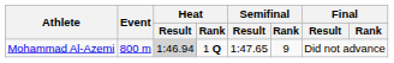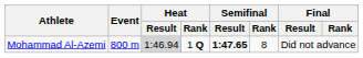 <table class=wikitable style="font-size:90%">
 <tr>
 <th rowspan="2">Athlete</th>
 <th rowspan="2">Event</th>
 <th colspan="2">Heat</th>
 <th colspan="2">Semifinal</th>
 <th colspan="2">Final</th>
 </tr>
 <tr style="font-size:95%">
 <th>Result</th>
 <th>Rank</th>
 <th>Result</th>
 <th>Rank</th>
 <th>Result</th>
 <th>Rank</th>
 </tr>
 <tr align=center>
 <td align=left><a href='#'>Mohammad Al-Azemi</a></td>
 <td align=left><a href='#'>800 m</a></td>
 <td style="background: lightgrey;">1:46.94</td>
 <td>1 <strong>Q</strong></td>
-<td>1:47.65</td>
-<td>9</td>
+<td><strong>1:47.65</strong></td>
+<td>8</td>
 <td colspan=2>Did not advance</td>
 </tr>
 </table>
